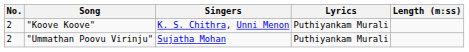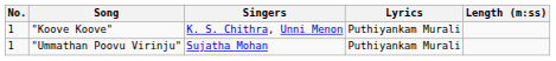 <table class="wikitable" style="font-size:95%;">
 <tr>
 <th>No.</th>
 <th>Song</th>
 <th>Singers</th>
 <th>Lyrics</th>
 <th>Length (m:ss)</th>
 </tr>
 <tr>
-<td>2</td>
+<td>1</td>
 <td>"Koove Koove"</td>
 <td><a href='#'>K. S. Chithra</a>, <a href='#'>Unni Menon</a></td>
 <td>Puthiyankam Murali</td>
 <td></td>
 </tr>
 <tr>
-<td>2</td>
+<td>1</td>
 <td>"Ummathan Poovu Virinju"</td>
 <td><a href='#'>Sujatha Mohan</a></td>
 <td>Puthiyankam Murali</td>
 <td></td>
 </tr>
 </table>
